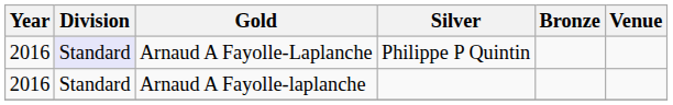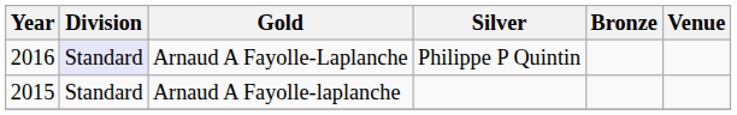 <table class="wikitable sortable" style="text-align: left;">
 <tr>
 <th>Year</th>
 <th>Division</th>
 <th> Gold</th>
 <th> Silver</th>
 <th> Bronze</th>
 <th>Venue</th>
 </tr>
 <tr>
 <td>2016</td>
 <td style="background: lavender;">Standard</td>
 <td> Arnaud A Fayolle-Laplanche</td>
 <td> Philippe P Quintin</td>
 <td></td>
 <td></td>
 </tr>
 <tr>
-<td>2016</td>
+<td>2015</td>
 <td>Standard</td>
 <td> Arnaud A Fayolle-laplanche</td>
 <td></td>
 <td></td>
 <td></td>
 </tr>
 <tr>
 </tr>
 </table>
